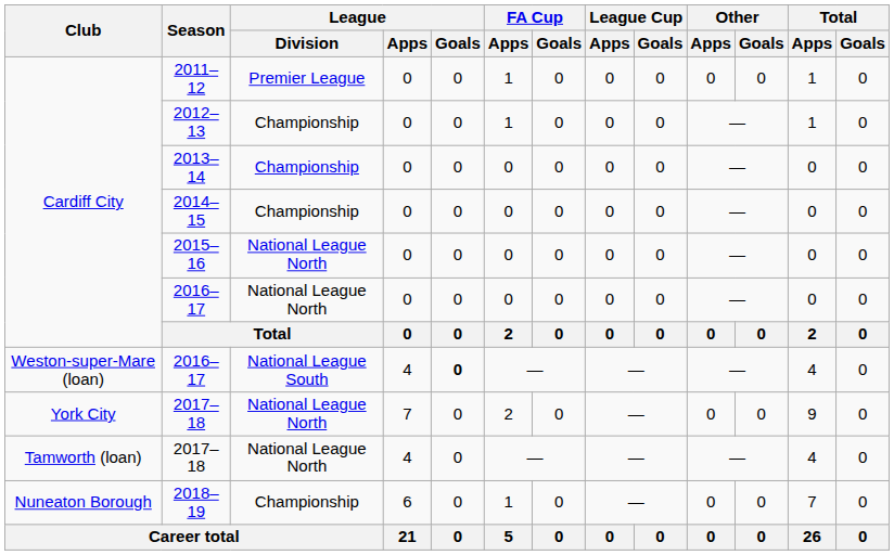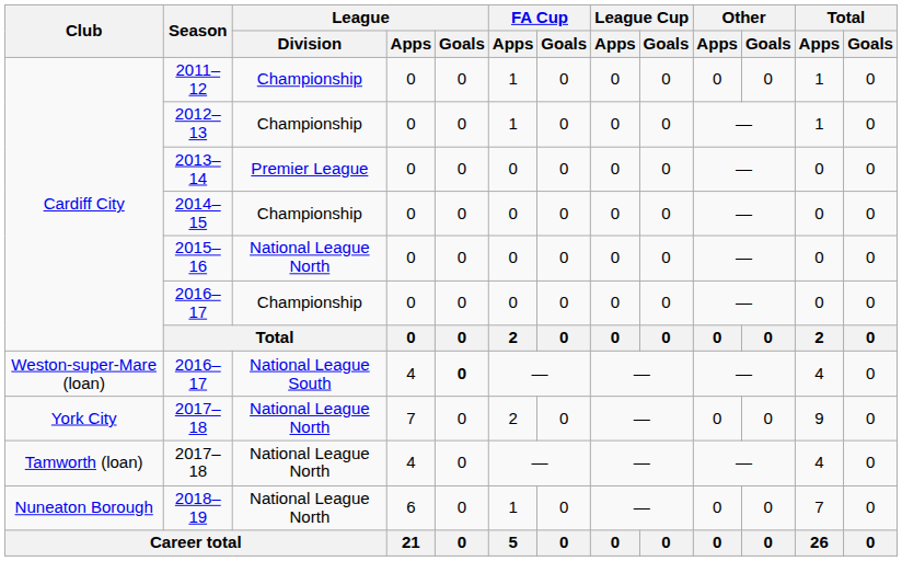 <table class=wikitable style=text-align:center>
 <tr>
 <th rowspan=2>Club</th>
 <th rowspan=2>Season</th>
 <th colspan=3>League</th>
 <th colspan=2><a href='#'>FA Cup</a></th>
 <th colspan=2>League Cup</th>
 <th colspan=2>Other</th>
 <th colspan=2>Total</th>
 </tr>
 <tr>
 <th>Division</th>
 <th>Apps</th>
 <th>Goals</th>
 <th>Apps</th>
 <th>Goals</th>
 <th>Apps</th>
 <th>Goals</th>
 <th>Apps</th>
 <th>Goals</th>
 <th>Apps</th>
 <th>Goals</th>
 </tr>
 <tr>
 <td rowspan=7><a href='#'>Cardiff City</a></td>
 <td><a href='#'>2011–12</a></td>
-<td><a href='#'>Premier League</a></td>
+<td><a href='#'>Championship</a></td>
 <td>0</td>
 <td>0</td>
 <td>1</td>
 <td>0</td>
 <td>0</td>
 <td>0</td>
 <td>0</td>
 <td>0</td>
 <td>1</td>
 <td>0</td>
 </tr>
 <tr>
 <td><a href='#'>2012–13</a></td>
 <td>Championship</td>
 <td>0</td>
 <td>0</td>
 <td>1</td>
 <td>0</td>
 <td>0</td>
 <td>0</td>
 <td colspan=2>—</td>
 <td>1</td>
 <td>0</td>
 </tr>
 <tr>
 <td><a href='#'>2013–14</a></td>
-<td><a href='#'>Championship</a></td>
+<td><a href='#'>Premier League</a></td>
 <td>0</td>
 <td>0</td>
 <td>0</td>
 <td>0</td>
 <td>0</td>
 <td>0</td>
 <td colspan=2>—</td>
 <td>0</td>
 <td>0</td>
 </tr>
 <tr>
 <td><a href='#'>2014–15</a></td>
 <td>Championship</td>
 <td>0</td>
 <td>0</td>
 <td>0</td>
 <td>0</td>
 <td>0</td>
 <td>0</td>
 <td colspan=2>—</td>
 <td>0</td>
 <td>0</td>
 </tr>
 <tr>
 <td><a href='#'>2015–16</a></td>
 <td><a href='#'>National League North</a></td>
 <td>0</td>
 <td>0</td>
 <td>0</td>
 <td>0</td>
 <td>0</td>
 <td>0</td>
 <td colspan=2>—</td>
 <td>0</td>
 <td>0</td>
 </tr>
 <tr>
 <td><a href='#'>2016–17</a></td>
-<td>National League North</td>
+<td>Championship</td>
 <td>0</td>
 <td>0</td>
 <td>0</td>
 <td>0</td>
 <td>0</td>
 <td>0</td>
 <td colspan=2>—</td>
 <td>0</td>
 <td>0</td>
 </tr>
 <tr>
 <th colspan=2>Total</th>
 <th>0</th>
 <th>0</th>
 <th>2</th>
 <th>0</th>
 <th>0</th>
 <th>0</th>
 <th>0</th>
 <th>0</th>
 <th>2</th>
 <th>0</th>
 </tr>
 <tr>
 <td><a href='#'>Weston-super-Mare</a> (loan)</td>
 <td><a href='#'>2016–17</a></td>
 <td><a href='#'>National League South</a></td>
 <td>4</td>
 <td><strong>0</strong></td>
 <td colspan=2>—</td>
 <td colspan=2>—</td>
 <td colspan=2>—</td>
 <td>4</td>
 <td>0</td>
 </tr>
 <tr>
 <td><a href='#'>York City</a></td>
 <td><a href='#'>2017–18</a></td>
 <td><a href='#'>National League North</a></td>
 <td>7</td>
 <td>0</td>
 <td>2</td>
 <td>0</td>
 <td colspan=2>—</td>
 <td>0</td>
 <td>0</td>
 <td>9</td>
 <td>0</td>
 </tr>
 <tr>
 <td><a href='#'>Tamworth</a> (loan)</td>
 <td>2017–18</td>
 <td>National League North</td>
 <td>4</td>
 <td>0</td>
 <td colspan=2>—</td>
 <td colspan=2>—</td>
 <td colspan=2>—</td>
 <td>4</td>
 <td>0</td>
 </tr>
 <tr>
 <td><a href='#'>Nuneaton Borough</a></td>
 <td><a href='#'>2018–19</a></td>
-<td>Championship</td>
+<td>National League North</td>
 <td>6</td>
 <td>0</td>
 <td>1</td>
 <td>0</td>
 <td colspan=2>—</td>
 <td>0</td>
 <td>0</td>
 <td>7</td>
 <td>0</td>
 </tr>
 <tr>
 <th colspan=3>Career total</th>
 <th>21</th>
 <th>0</th>
 <th>5</th>
 <th>0</th>
 <th>0</th>
 <th>0</th>
 <th>0</th>
 <th>0</th>
 <th>26</th>
 <th>0</th>
 </tr>
 </table>
